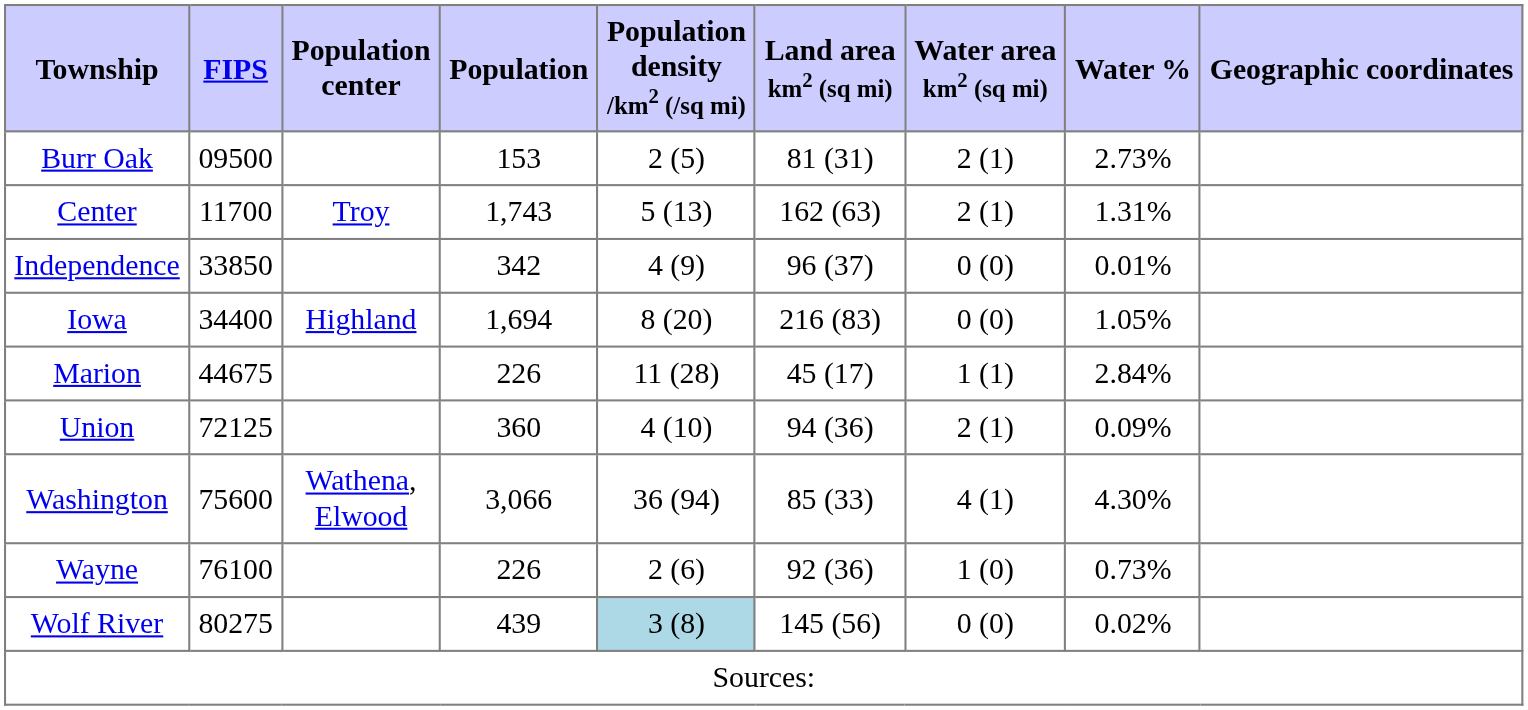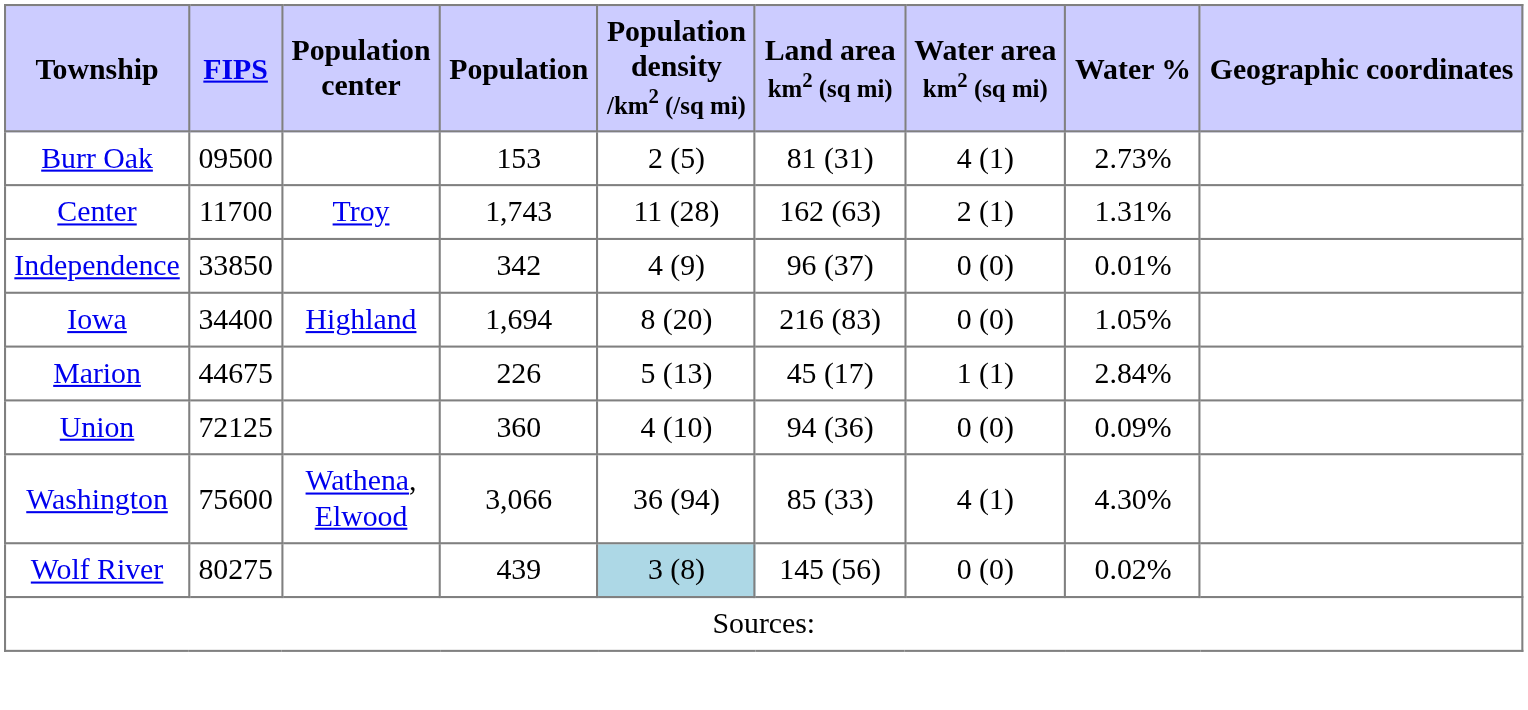 <table class="toccolours" border=1 cellspacing=0 cellpadding=4 style="text-align:center; border-collapse:collapse; font-size:90%;">
 <tr style="background:#ccccff">
 <th>Township</th>
 <th><a href='#'>FIPS</a></th>
 <th>Population<br>center</th>
 <th>Population</th>
 <th>Population<br>density<br><small>/km<sup>2</sup> (/sq mi)</small></th>
 <th>Land area<br><small>km<sup>2</sup> (sq mi)</small></th>
 <th>Water area<br><small>km<sup>2</sup> (sq mi)</small></th>
 <th>Water %</th>
 <th>Geographic coordinates</th>
 </tr>
 <tr>
 <td><a href='#'>Burr Oak</a></td>
 <td>09500</td>
 <td></td>
 <td>153</td>
 <td>2 (5)</td>
 <td>81 (31)</td>
-<td>2 (1)</td>
+<td>4 (1)</td>
 <td>2.73%</td>
 <td></td>
 </tr>
 <tr>
 <td><a href='#'>Center</a></td>
 <td>11700</td>
 <td><a href='#'>Troy</a></td>
 <td>1,743</td>
-<td>5 (13)</td>
+<td>11 (28)</td>
 <td>162 (63)</td>
 <td>2 (1)</td>
 <td>1.31%</td>
 <td></td>
 </tr>
 <tr>
 <td><a href='#'>Independence</a></td>
 <td>33850</td>
 <td></td>
 <td>342</td>
 <td>4 (9)</td>
 <td>96 (37)</td>
 <td>0 (0)</td>
 <td>0.01%</td>
 <td></td>
 </tr>
 <tr>
 <td><a href='#'>Iowa</a></td>
 <td>34400</td>
 <td><a href='#'>Highland</a></td>
 <td>1,694</td>
 <td>8 (20)</td>
 <td>216 (83)</td>
 <td>0 (0)</td>
 <td>1.05%</td>
 <td></td>
 </tr>
 <tr>
 <td><a href='#'>Marion</a></td>
 <td>44675</td>
 <td></td>
 <td>226</td>
-<td>11 (28)</td>
+<td>5 (13)</td>
 <td>45 (17)</td>
 <td>1 (1)</td>
 <td>2.84%</td>
 <td></td>
 </tr>
 <tr>
 <td><a href='#'>Union</a></td>
 <td>72125</td>
 <td></td>
 <td>360</td>
 <td>4 (10)</td>
 <td>94 (36)</td>
-<td>2 (1)</td>
+<td>0 (0)</td>
 <td>0.09%</td>
 <td></td>
 </tr>
 <tr>
 <td><a href='#'>Washington</a></td>
 <td>75600</td>
 <td><a href='#'>Wathena</a>,<br><a href='#'>Elwood</a></td>
 <td>3,066</td>
 <td>36 (94)</td>
 <td>85 (33)</td>
 <td>4 (1)</td>
 <td>4.30%</td>
-<td></td>
-</tr>
-<tr>
-<td><a href='#'>Wayne</a></td>
-<td>76100</td>
-<td></td>
-<td>226</td>
-<td>2 (6)</td>
-<td>92 (36)</td>
-<td>1 (0)</td>
-<td>0.73%</td>
 <td></td>
 </tr>
 <tr>
 <td><a href='#'>Wolf River</a></td>
 <td>80275</td>
 <td></td>
 <td>439</td>
 <td style="background: lightblue;">3 (8)</td>
 <td>145 (56)</td>
 <td>0 (0)</td>
 <td>0.02%</td>
 <td></td>
 </tr>
 <tr>
 <td colspan=9>Sources: </td>
 </tr>
 </table>
